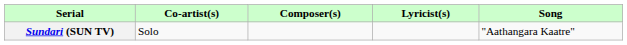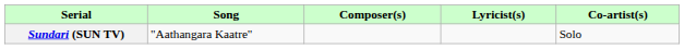 <table class="wikitable plainrowheaders" width="100%" textcolor:#000;">
 <tr style="background:#cfc; text-align:center;">
 <td scope="col" width=21%><strong>Serial</strong></td>
-<td scope="col" width=18%><strong>Co-artist(s)</strong></td>
+<td scope="col" width=23%><strong>Song</strong></td>
 <td scope="col" width=20%><strong>Composer(s)</strong></td>
 <td scope="col" width=17%><strong>Lyricist(s)</strong></td>
-<td scope="col" width=23%><strong>Song</strong></td>
+<td scope="col" width=18%><strong>Co-artist(s)</strong></td>
 </tr>
 <tr>
 <th scope="row"><em><a href='#'>Sundari</a></em> (SUN TV)</th>
-<td>Solo</td>
+<td>"Aathangara Kaatre"</td>
 <td></td>
 <td></td>
-<td>"Aathangara Kaatre"</td>
+<td>Solo</td>
 </tr>
 </table>
